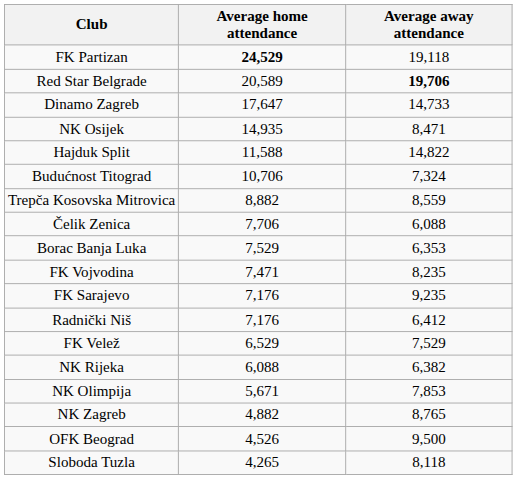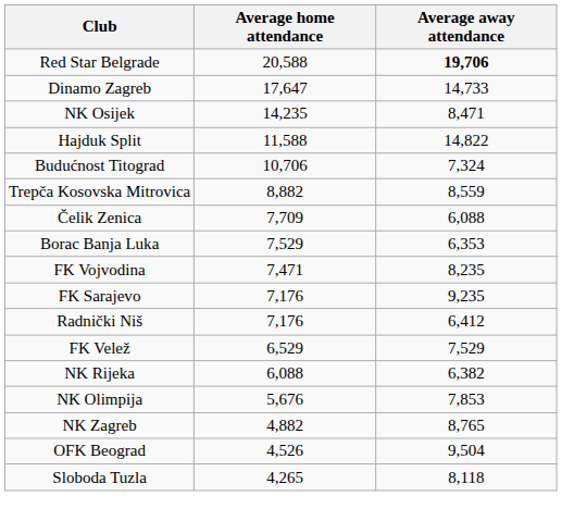 <table class="wikitable sortable" style="text-align:center">
 <tr>
 <th class="unsortable">Club</th>
 <th width=170>Average home attendance</th>
 <th width=170>Average away attendance</th>
 </tr>
 <tr>
-<td rowspan="1">FK Partizan</td>
-<td><strong>24,529</strong></td>
-<td>19,118</td>
-</tr>
-<tr>
 <td rowspan="1">Red Star Belgrade</td>
-<td>20,589</td>
+<td>20,588</td>
 <td><strong>19,706</strong></td>
 </tr>
 <tr>
 <td rowspan="1">Dinamo Zagreb</td>
 <td>17,647</td>
 <td>14,733</td>
 </tr>
 <tr>
 <td rowspan="1">NK Osijek</td>
-<td>14,935</td>
+<td>14,235</td>
 <td>8,471</td>
 </tr>
 <tr>
 <td rowspan="1">Hajduk Split</td>
 <td>11,588</td>
 <td>14,822</td>
 </tr>
 <tr>
 <td rowspan="1">Budućnost Titograd</td>
 <td>10,706</td>
 <td>7,324</td>
 </tr>
 <tr>
 <td rowspan="1">Trepča Kosovska Mitrovica</td>
 <td>8,882</td>
 <td>8,559</td>
 </tr>
 <tr>
 <td rowspan="1">Čelik Zenica</td>
-<td>7,706</td>
+<td>7,709</td>
 <td>6,088</td>
 </tr>
 <tr>
 <td rowspan="1">Borac Banja Luka</td>
 <td>7,529</td>
 <td>6,353</td>
 </tr>
 <tr>
 <td rowspan="1">FK Vojvodina</td>
 <td>7,471</td>
 <td>8,235</td>
 </tr>
 <tr>
 <td rowspan="1">FK Sarajevo</td>
 <td>7,176</td>
 <td>9,235</td>
 </tr>
 <tr>
 <td rowspan="1">Radnički Niš</td>
 <td>7,176</td>
 <td>6,412</td>
 </tr>
 <tr>
 <td rowspan="1">FK Velež</td>
 <td>6,529</td>
 <td>7,529</td>
 </tr>
 <tr>
 <td rowspan="1">NK Rijeka</td>
 <td>6,088</td>
 <td>6,382</td>
 </tr>
 <tr>
 <td rowspan="1">NK Olimpija</td>
-<td>5,671</td>
+<td>5,676</td>
 <td>7,853</td>
 </tr>
 <tr>
 <td rowspan="1">NK Zagreb</td>
 <td>4,882</td>
 <td>8,765</td>
 </tr>
 <tr>
 <td rowspan="1">OFK Beograd</td>
 <td>4,526</td>
-<td>9,500</td>
+<td>9,504</td>
 </tr>
 <tr>
 <td rowspan="1">Sloboda Tuzla</td>
 <td>4,265</td>
 <td>8,118</td>
 </tr>
 </table>
